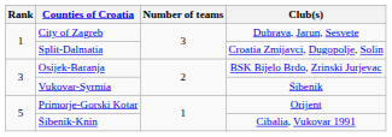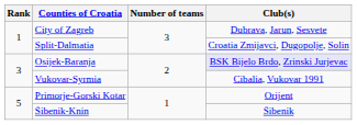 <table class="wikitable" style="font-size:90%;">
 <tr>
 <th>Rank</th>
 <th><a href='#'>Counties of Croatia</a></th>
 <th>Number of teams</th>
 <th>Club(s)</th>
 </tr>
 <tr>
 <td rowspan="2" align="center">1</td>
 <td>  <a href='#'>City of Zagreb</a></td>
 <td rowspan="2" align="center">3</td>
 <td align="center"><a href='#'>Dubrava</a>, <a href='#'>Jarun</a>, <a href='#'>Sesvete</a></td>
 </tr>
 <tr>
 <td>  <a href='#'>Split-Dalmatia</a></td>
 <td align="center"><a href='#'>Croatia Zmijavci</a>, <a href='#'>Dugopolje</a>, <a href='#'>Solin</a></td>
 </tr>
 <tr>
 <td rowspan="2" align="center">3</td>
 <td>  <a href='#'>Osijek-Baranja</a></td>
 <td rowspan="2" align="center">2</td>
-<td align="center"><a href='#'>BSK Bijelo Brdo</a>, <a href='#'>Zrinski Jurjevac</a></td>
+<td align="center" style="background: lavender;"><a href='#'>BSK Bijelo Brdo</a>, <a href='#'>Zrinski Jurjevac</a></td>
 </tr>
 <tr>
 <td>  <a href='#'>Vukovar-Syrmia</a></td>
-<td align="center"><a href='#'>Šibenik</a></td>
+<td align="center"><a href='#'>Cibalia</a>, <a href='#'>Vukovar 1991</a></td>
 </tr>
 <tr>
 <td rowspan="2" align="center">5</td>
 <td>  <a href='#'>Primorje-Gorski Kotar</a></td>
 <td rowspan="2" align="center">1</td>
 <td align="center"><a href='#'>Orijent</a></td>
 </tr>
 <tr>
 <td>  <a href='#'>Šibenik-Knin</a></td>
-<td align="center"><a href='#'>Cibalia</a>, <a href='#'>Vukovar 1991</a></td>
+<td align="center"><a href='#'>Šibenik</a></td>
 </tr>
 </table>
